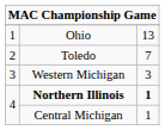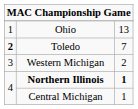 <table class="wikitable">
 <tr align="center">
 <td align="center" Colspan="3"><strong>MAC Championship Game</strong></td>
 </tr>
 <tr align="center">
 </tr>
 <tr align="center">
 <td>1</td>
 <td>Ohio</td>
 <td>13</td>
 </tr>
 <tr align="center">
-<td>2</td>
+<td><strong>2</strong></td>
 <td>Toledo</td>
 <td>7</td>
 </tr>
 <tr align="center">
 <td>3</td>
 <td>Western Michigan</td>
-<td>3</td>
+<td>2</td>
 </tr>
 <tr align="center">
 <td rowspan=2>4</td>
 <td><strong>Northern Illinois</strong></td>
 <td><strong>1</strong></td>
 </tr>
 <tr align="center">
 <td>Central Michigan</td>
 <td>1</td>
 </tr>
 </table>
